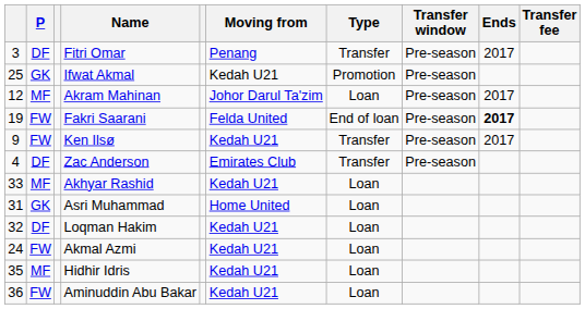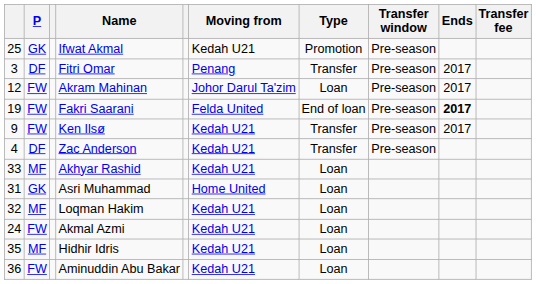 <table class="wikitable sortable" style="text-align:center;">
 <tr>
 <th></th>
 <th><a href='#'>P</a></th>
 <th></th>
 <th>Name</th>
 <th></th>
 <th>Moving from</th>
 <th>Type</th>
 <th>Transfer<br>window</th>
 <th>Ends</th>
 <th>Transfer<br>fee</th>
 </tr>
 <tr>
+<td>25</td>
+<td><a href='#'>GK</a></td>
+<td></td>
+<td align=left><a href='#'>Ifwat Akmal</a></td>
+<td></td>
+<td align=left>Kedah U21</td>
+<td>Promotion</td>
+<td>Pre-season</td>
+<td></td>
+<td></td>
+</tr>
+<tr>
 <td>3</td>
 <td><a href='#'>DF</a></td>
 <td></td>
 <td align=left><a href='#'>Fitri Omar</a></td>
 <td></td>
 <td align=left><a href='#'>Penang</a></td>
 <td>Transfer</td>
 <td>Pre-season</td>
 <td>2017</td>
 <td></td>
 </tr>
 <tr>
-<td>25</td>
-<td><a href='#'>GK</a></td>
-<td></td>
-<td align=left><a href='#'>Ifwat Akmal</a></td>
-<td></td>
-<td align=left>Kedah U21</td>
-<td>Promotion</td>
-<td>Pre-season</td>
-<td></td>
-<td></td>
-</tr>
-<tr>
 <td>12</td>
-<td><a href='#'>MF</a></td>
+<td><a href='#'>FW</a></td>
 <td></td>
 <td align=left><a href='#'>Akram Mahinan</a></td>
 <td></td>
 <td align=left><a href='#'>Johor Darul Ta'zim</a></td>
 <td>Loan</td>
 <td>Pre-season</td>
 <td>2017</td>
 <td></td>
 </tr>
 <tr>
 <td>19</td>
 <td><a href='#'>FW</a></td>
 <td></td>
 <td align=left><a href='#'>Fakri Saarani</a></td>
 <td></td>
 <td align=left><a href='#'>Felda United</a></td>
 <td>End of loan</td>
 <td>Pre-season</td>
 <td><strong>2017</strong></td>
 <td></td>
 </tr>
 <tr>
 <td>9</td>
 <td><a href='#'>FW</a></td>
 <td></td>
 <td align=left><a href='#'>Ken Ilsø</a></td>
 <td></td>
 <td align=left><a href='#'>Kedah U21</a></td>
 <td>Transfer</td>
 <td>Pre-season</td>
 <td>2017</td>
 <td></td>
 </tr>
 <tr>
 <td>4</td>
 <td><a href='#'>DF</a></td>
 <td></td>
 <td align=left><a href='#'>Zac Anderson</a></td>
 <td></td>
-<td align=left> <a href='#'>Emirates Club</a></td>
+<td align=left><a href='#'>Kedah U21</a></td>
 <td>Transfer</td>
 <td>Pre-season</td>
 <td></td>
 <td></td>
 </tr>
 <tr>
 <td>33</td>
 <td><a href='#'>MF</a></td>
 <td></td>
 <td align=left><a href='#'>Akhyar Rashid</a></td>
 <td></td>
 <td align=left><a href='#'>Kedah U21</a></td>
 <td>Loan</td>
 <td></td>
 <td></td>
 <td></td>
 </tr>
 <tr>
 <td>31</td>
 <td><a href='#'>GK</a></td>
 <td></td>
 <td align=left>Asri Muhammad</td>
 <td></td>
 <td align=left> <a href='#'>Home United</a></td>
 <td>Loan</td>
 <td></td>
 <td></td>
 <td></td>
 </tr>
 <tr>
 <td>32</td>
-<td><a href='#'>DF</a></td>
+<td><a href='#'>MF</a></td>
 <td></td>
 <td align=left>Loqman Hakim</td>
 <td></td>
 <td align=left><a href='#'>Kedah U21</a></td>
 <td>Loan</td>
 <td></td>
 <td></td>
 <td></td>
 </tr>
 <tr>
 <td>24</td>
 <td><a href='#'>FW</a></td>
 <td></td>
 <td align=left>Akmal Azmi</td>
 <td></td>
 <td align=left><a href='#'>Kedah U21</a></td>
 <td>Loan</td>
 <td></td>
 <td></td>
 <td></td>
 </tr>
 <tr>
 <td>35</td>
 <td><a href='#'>MF</a></td>
 <td></td>
 <td align=left>Hidhir Idris</td>
 <td></td>
 <td align=left><a href='#'>Kedah U21</a></td>
 <td>Loan</td>
 <td></td>
 <td></td>
 <td></td>
 </tr>
 <tr>
 <td>36</td>
 <td><a href='#'>FW</a></td>
 <td></td>
 <td align=left>Aminuddin Abu Bakar</td>
 <td></td>
 <td align=left><a href='#'>Kedah U21</a></td>
 <td>Loan</td>
 <td></td>
 <td></td>
 <td></td>
 </tr>
 </table>
